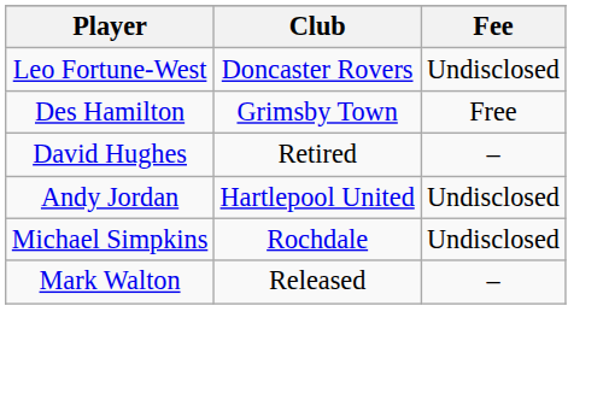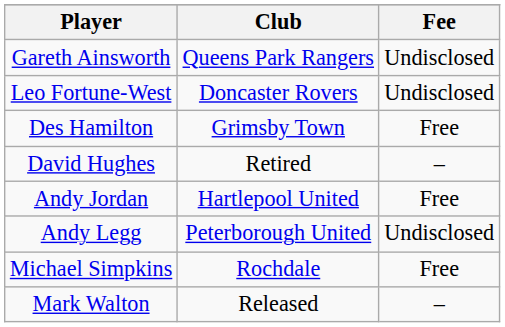 <table class="wikitable" style="text-align: center">
 <tr>
 </tr>
 <tr>
 <th>Player</th>
 <th>Club</th>
 <th>Fee</th>
+</tr>
+<tr>
+<td><a href='#'>Gareth Ainsworth</a></td>
+<td><a href='#'>Queens Park Rangers</a></td>
+<td>Undisclosed</td>
 </tr>
 <tr>
 <td><a href='#'>Leo Fortune-West</a></td>
 <td><a href='#'>Doncaster Rovers</a></td>
 <td>Undisclosed</td>
 </tr>
 <tr>
 <td><a href='#'>Des Hamilton</a></td>
 <td><a href='#'>Grimsby Town</a></td>
 <td>Free</td>
 </tr>
 <tr>
 <td><a href='#'>David Hughes</a></td>
 <td>Retired</td>
 <td>–</td>
 </tr>
 <tr>
 <td><a href='#'>Andy Jordan</a></td>
 <td><a href='#'>Hartlepool United</a></td>
+<td>Free</td>
+</tr>
+<tr>
+<td><a href='#'>Andy Legg</a></td>
+<td><a href='#'>Peterborough United</a></td>
 <td>Undisclosed</td>
 </tr>
 <tr>
 <td><a href='#'>Michael Simpkins</a></td>
 <td><a href='#'>Rochdale</a></td>
-<td>Undisclosed</td>
+<td>Free</td>
 </tr>
 <tr>
 <td><a href='#'>Mark Walton</a></td>
 <td>Released</td>
 <td>–</td>
 </tr>
 </table>
